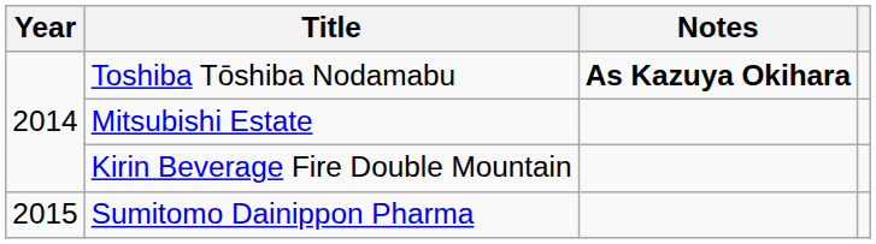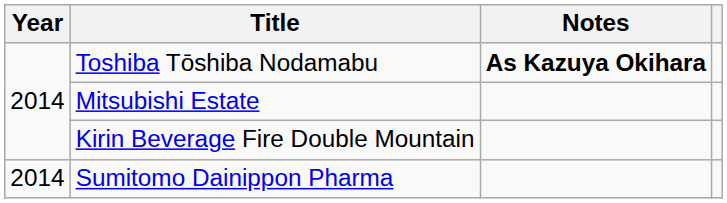 <table class="wikitable">
 <tr>
 <th>Year</th>
 <th>Title</th>
 <th>Notes</th>
 <th></th>
 </tr>
 <tr>
 <td rowspan="3">2014</td>
 <td><a href='#'>Toshiba</a> Tōshiba Nodamabu</td>
 <td><strong>As Kazuya Okihara</strong></td>
 <td></td>
 </tr>
 <tr>
 <td><a href='#'>Mitsubishi Estate</a></td>
 <td></td>
 <td></td>
 </tr>
 <tr>
 <td><a href='#'>Kirin Beverage</a> Fire Double Mountain</td>
 <td></td>
 <td></td>
 </tr>
 <tr>
-<td>2015</td>
+<td>2014</td>
 <td><a href='#'>Sumitomo Dainippon Pharma</a></td>
 <td></td>
 <td></td>
 </tr>
 </table>
